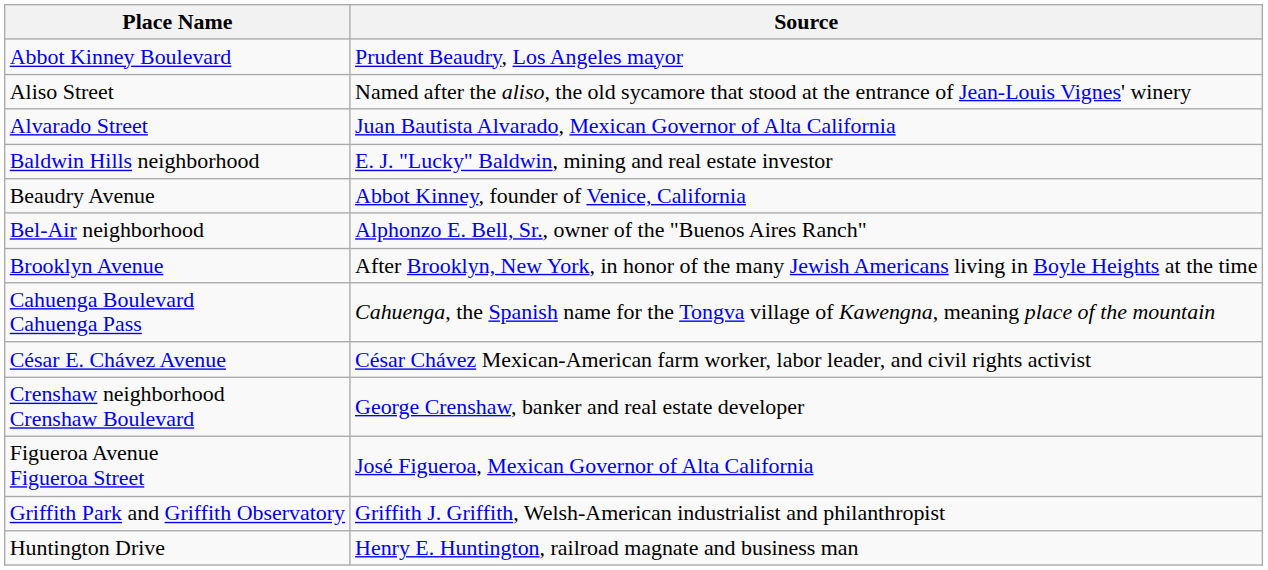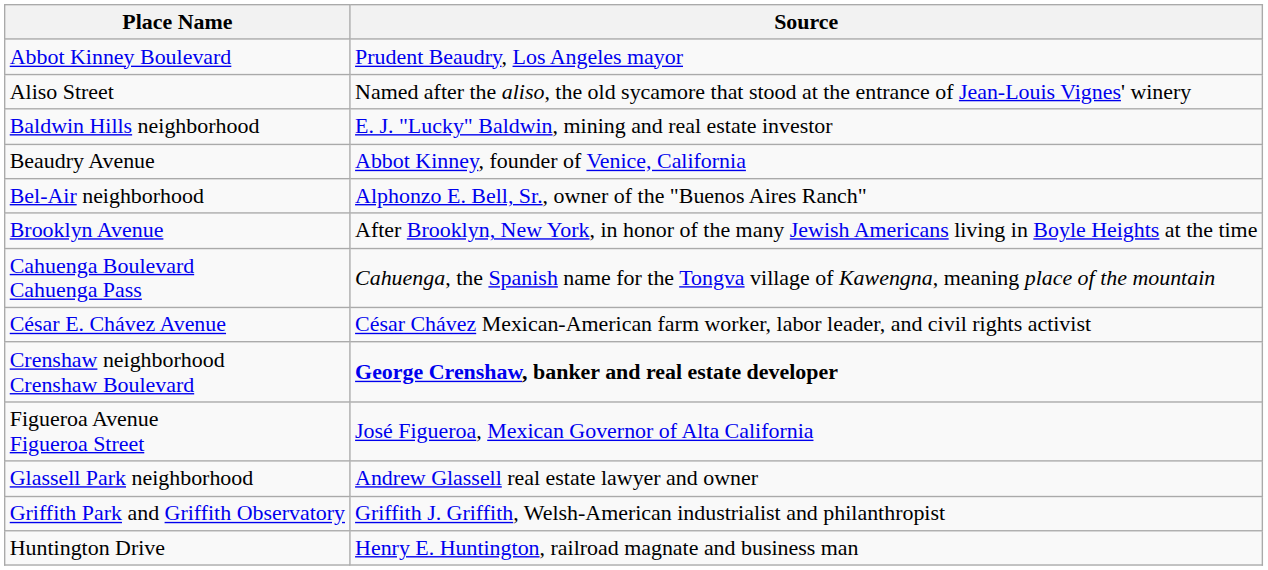 <table class="wikitable">
 <tr>
 <th>Place Name</th>
 <th>Source</th>
 </tr>
 <tr>
 <td><a href='#'>Abbot Kinney Boulevard</a></td>
 <td><a href='#'>Prudent Beaudry</a>, <a href='#'>Los Angeles mayor</a></td>
 </tr>
 <tr>
 <td>Aliso Street</td>
 <td>Named after the <em>aliso</em>, the old sycamore that stood at the entrance of <a href='#'>Jean-Louis Vignes</a>' winery</td>
-</tr>
-<tr>
-<td><a href='#'>Alvarado Street</a></td>
-<td><a href='#'>Juan Bautista Alvarado</a>, <a href='#'>Mexican Governor of Alta California</a></td>
 </tr>
 <tr>
 <td><a href='#'>Baldwin Hills</a> neighborhood</td>
 <td><a href='#'>E. J. "Lucky" Baldwin</a>, mining and real estate investor</td>
 </tr>
 <tr>
 <td>Beaudry Avenue</td>
 <td><a href='#'>Abbot Kinney</a>, founder of <a href='#'>Venice, California</a></td>
 </tr>
 <tr>
 <td><a href='#'>Bel-Air</a> neighborhood</td>
 <td><a href='#'>Alphonzo E. Bell, Sr.</a>, owner of the "Buenos Aires Ranch"</td>
 </tr>
 <tr>
 <td><a href='#'>Brooklyn Avenue</a></td>
 <td>After <a href='#'>Brooklyn, New York</a>, in honor of the many <a href='#'>Jewish Americans</a> living in <a href='#'>Boyle Heights</a> at the time</td>
 </tr>
 <tr>
 <td><a href='#'>Cahuenga Boulevard</a><br><a href='#'>Cahuenga Pass</a></td>
 <td><em>Cahuenga</em>, the <a href='#'>Spanish</a> name for the <a href='#'>Tongva</a> village of <em>Kawengna</em>, meaning <em>place of the mountain</em></td>
 </tr>
 <tr>
 <td><a href='#'>César E. Chávez Avenue</a></td>
 <td><a href='#'>César Chávez</a> Mexican-American farm worker, labor leader, and civil rights activist</td>
 </tr>
 <tr>
 <td><a href='#'>Crenshaw</a> neighborhood<br><a href='#'>Crenshaw Boulevard</a></td>
-<td><a href='#'>George Crenshaw</a>, banker and real estate developer</td>
+<td><strong><a href='#'>George Crenshaw</a>, banker and real estate developer</strong></td>
 </tr>
 <tr>
 <td>Figueroa Avenue<br><a href='#'>Figueroa Street</a></td>
 <td><a href='#'>José Figueroa</a>, <a href='#'>Mexican Governor of Alta California</a></td>
+</tr>
+<tr>
+<td><a href='#'>Glassell Park</a> neighborhood</td>
+<td><a href='#'>Andrew Glassell</a> real estate lawyer and owner</td>
 </tr>
 <tr>
 <td><a href='#'>Griffith Park</a> and <a href='#'>Griffith Observatory</a></td>
 <td><a href='#'>Griffith J. Griffith</a>, Welsh-American industrialist and philanthropist</td>
 </tr>
 <tr>
 <td>Huntington Drive</td>
 <td><a href='#'>Henry E. Huntington</a>, railroad magnate and business man</td>
 </tr>
 </table>
